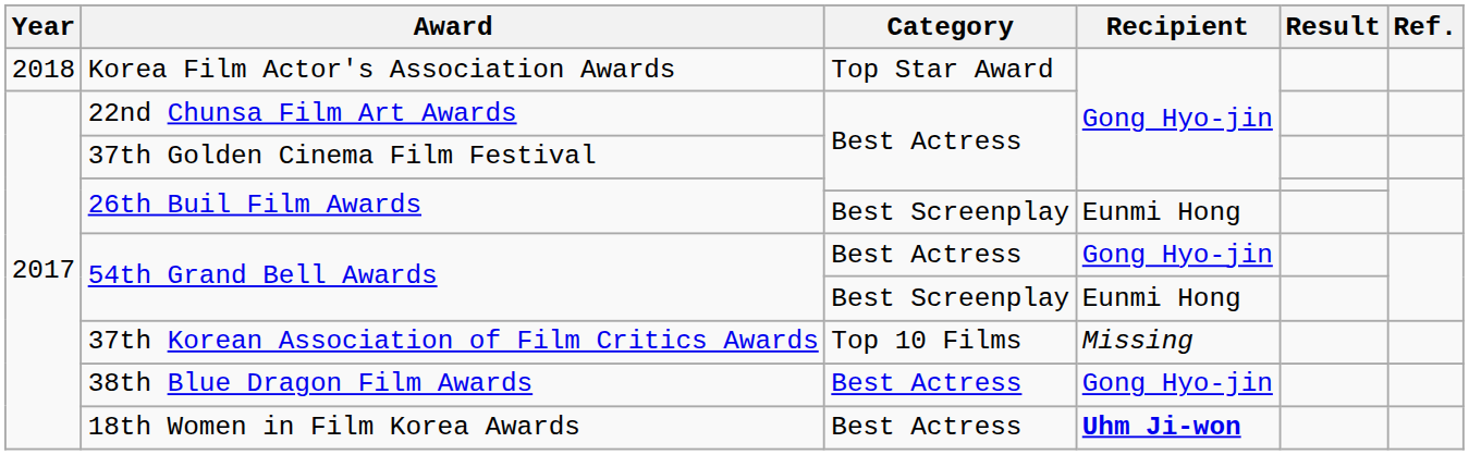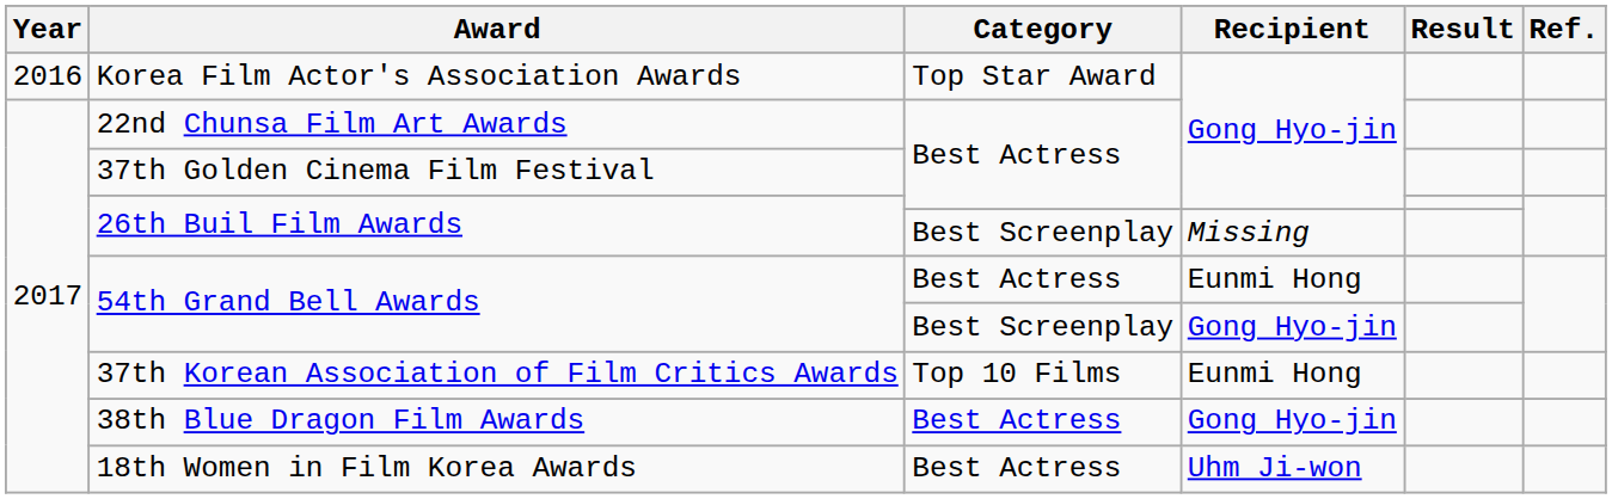 <table class="wikitable">
 <tr>
 <th>Year</th>
 <th>Award</th>
 <th>Category</th>
 <th>Recipient</th>
 <th>Result</th>
 <th>Ref.</th>
 </tr>
 <tr>
-<td>2018</td>
+<td>2016</td>
 <td>Korea Film Actor's Association Awards</td>
 <td>Top Star Award</td>
 <td rowspan=4><a href='#'>Gong Hyo-jin</a></td>
 <td></td>
 <td></td>
 </tr>
 <tr>
 <td rowspan=9>2017</td>
 <td>22nd <a href='#'>Chunsa Film Art Awards</a></td>
 <td rowspan=3>Best Actress</td>
 <td></td>
 <td></td>
 </tr>
 <tr>
 <td>37th Golden Cinema Film Festival</td>
 <td></td>
 <td></td>
 </tr>
 <tr>
 <td rowspan=2><a href='#'>26th Buil Film Awards</a></td>
 <td></td>
 <td rowspan=2></td>
 </tr>
 <tr>
 <td>Best Screenplay</td>
-<td>Eunmi Hong</td>
+<td><em>Missing</em></td>
 <td></td>
 </tr>
 <tr>
 <td rowspan=2><a href='#'>54th Grand Bell Awards</a></td>
 <td>Best Actress</td>
-<td><a href='#'>Gong Hyo-jin</a></td>
+<td>Eunmi Hong</td>
 <td></td>
 <td rowspan=2></td>
 </tr>
 <tr>
 <td>Best Screenplay</td>
-<td>Eunmi Hong</td>
+<td><a href='#'>Gong Hyo-jin</a></td>
 <td></td>
 </tr>
 <tr>
 <td>37th <a href='#'>Korean Association of Film Critics Awards</a></td>
 <td>Top 10 Films</td>
-<td><em>Missing</em></td>
+<td>Eunmi Hong</td>
 <td></td>
 <td></td>
 </tr>
 <tr>
 <td>38th <a href='#'>Blue Dragon Film Awards</a></td>
 <td><a href='#'>Best Actress</a></td>
 <td><a href='#'>Gong Hyo-jin</a></td>
 <td></td>
 <td></td>
 </tr>
 <tr>
 <td>18th Women in Film Korea Awards</td>
 <td>Best Actress</td>
-<td><strong><a href='#'>Uhm Ji-won</a></strong></td>
+<td><a href='#'>Uhm Ji-won</a></td>
 <td></td>
 <td></td>
 </tr>
 </table>
